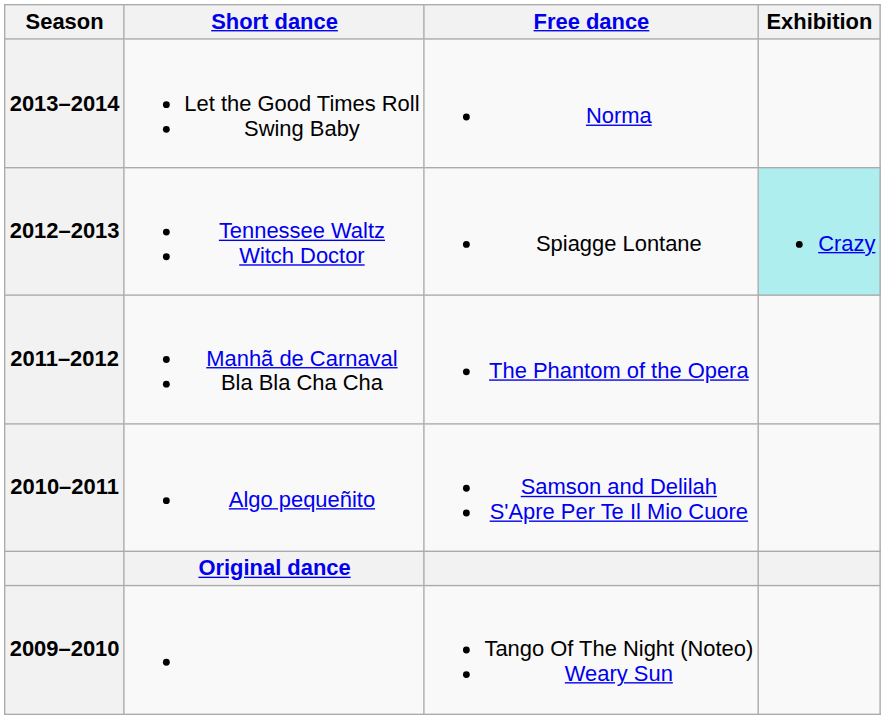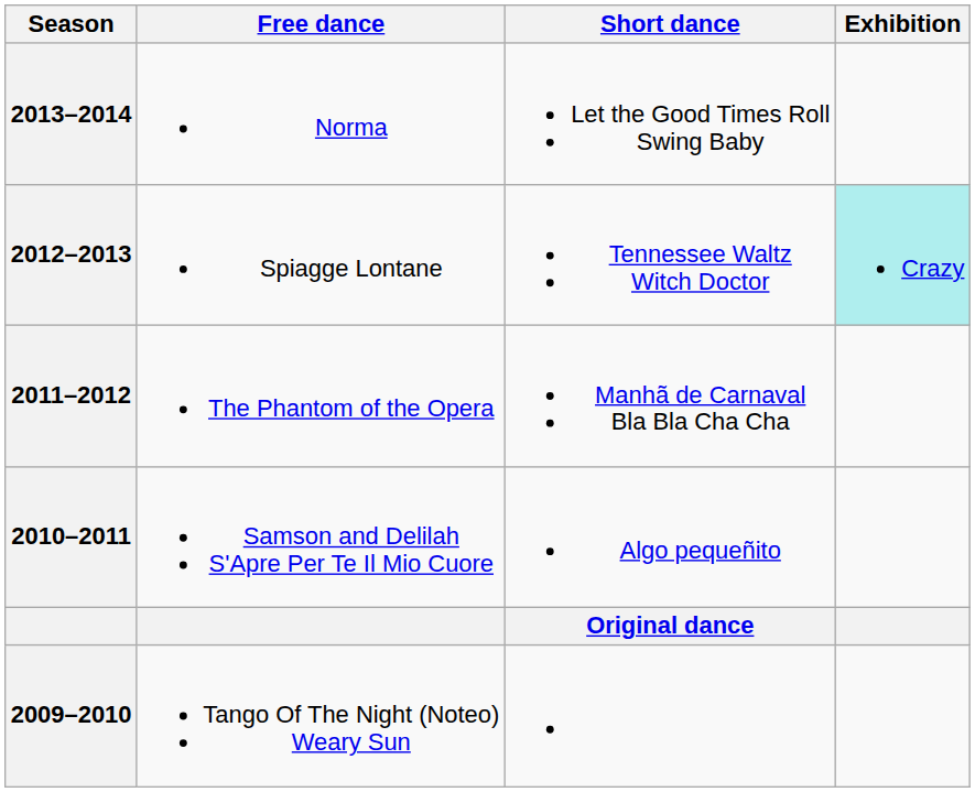 <table class="wikitable" style="text-align:center">
 <tr>
 <th>Season</th>
+<th><a href='#'>Free dance</a></th>
 <th><a href='#'>Short dance</a></th>
-<th><a href='#'>Free dance</a></th>
 <th>Exhibition</th>
 </tr>
 <tr>
 <th>2013–2014 <br> </th>
+<td><br><ul><li><a href='#'>Norma</a> <br></li></ul></td>
 <td><br><ul><li> Let the Good Times Roll</li><li> Swing Baby</li></ul></td>
-<td><br><ul><li><a href='#'>Norma</a> <br></li></ul></td>
 <td></td>
 </tr>
 <tr>
 <th>2012–2013 <br> </th>
+<td><br><ul><li>Spiagge Lontane <br></li></ul></td>
 <td><br><ul><li><a href='#'>Tennessee Waltz</a> <br></li><li><a href='#'>Witch Doctor</a></li></ul></td>
-<td><br><ul><li>Spiagge Lontane <br></li></ul></td>
 <td style="background: paleturquoise;"><br><ul><li><a href='#'>Crazy</a> <br></li></ul></td>
 </tr>
 <tr>
 <th>2011–2012 <br> </th>
+<td><br><ul><li><a href='#'>The Phantom of the Opera</a> <br></li></ul></td>
 <td><br><ul><li><a href='#'>Manhã de Carnaval</a> <br></li><li>Bla Bla Cha Cha <br></li></ul></td>
-<td><br><ul><li><a href='#'>The Phantom of the Opera</a> <br></li></ul></td>
 <td></td>
 </tr>
 <tr>
 <th>2010–2011 <br> </th>
+<td><br><ul><li><a href='#'>Samson and Delilah</a> <br></li><li><a href='#'>S'Apre Per Te Il Mio Cuore</a> <br></li></ul></td>
 <td><br><ul><li><a href='#'>Algo pequeñito</a> <br></li></ul></td>
-<td><br><ul><li><a href='#'>Samson and Delilah</a> <br></li><li><a href='#'>S'Apre Per Te Il Mio Cuore</a> <br></li></ul></td>
 <td></td>
 </tr>
 <tr>
 <th></th>
+<th></th>
 <th><a href='#'>Original dance</a></th>
-<th></th>
 <th></th>
 </tr>
 <tr>
 <th>2009–2010</th>
+<td><br><ul><li>Tango Of The Night (Noteo) <br></li><li><a href='#'>Weary Sun</a> <br></li></ul></td>
 <td><br><ul><li></li></ul></td>
-<td><br><ul><li>Tango Of The Night (Noteo) <br></li><li><a href='#'>Weary Sun</a> <br></li></ul></td>
 <td></td>
 </tr>
 </table>
